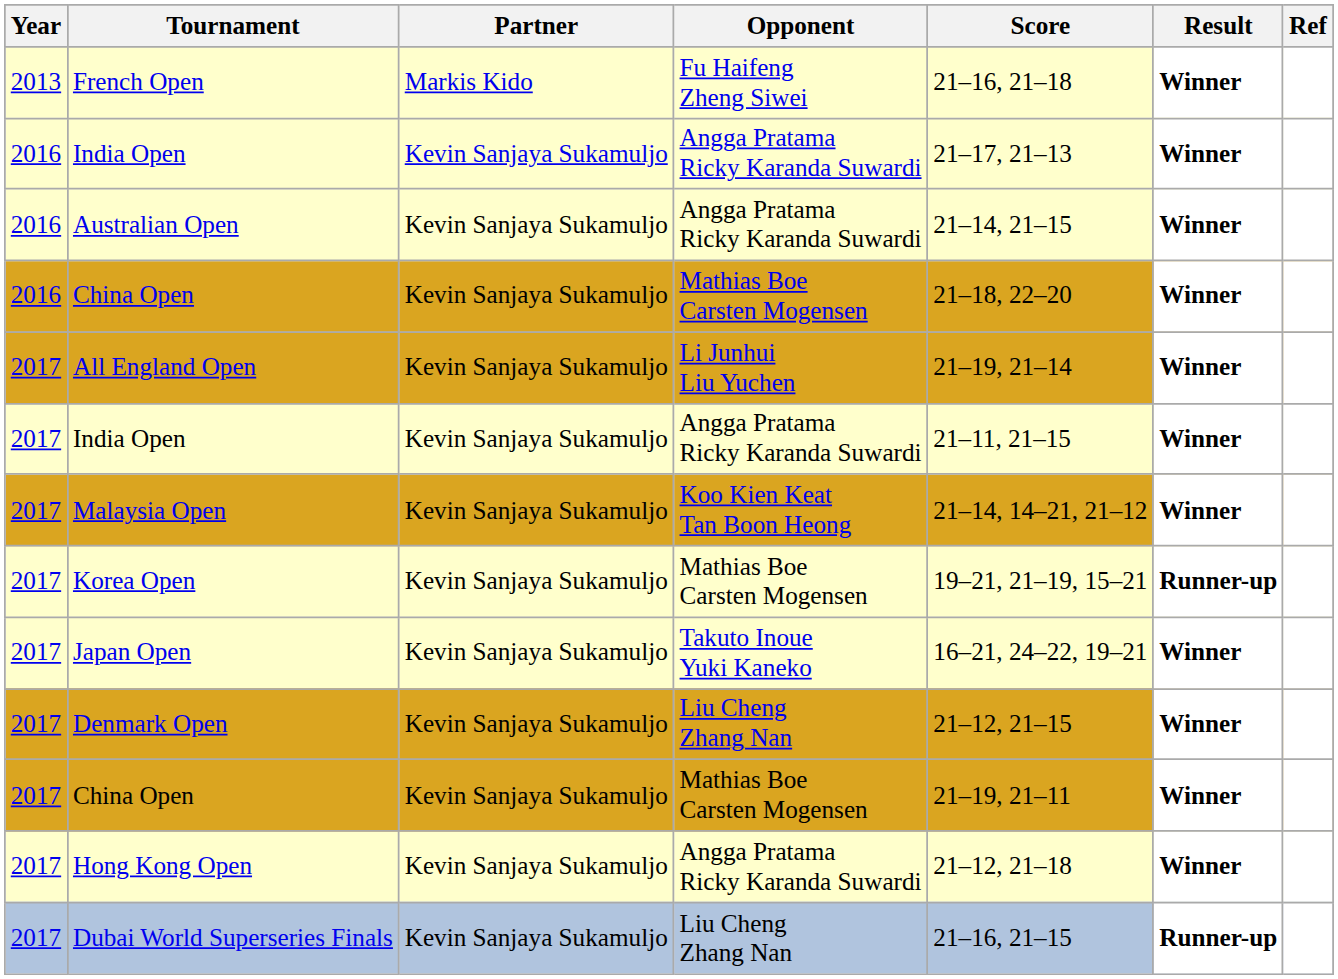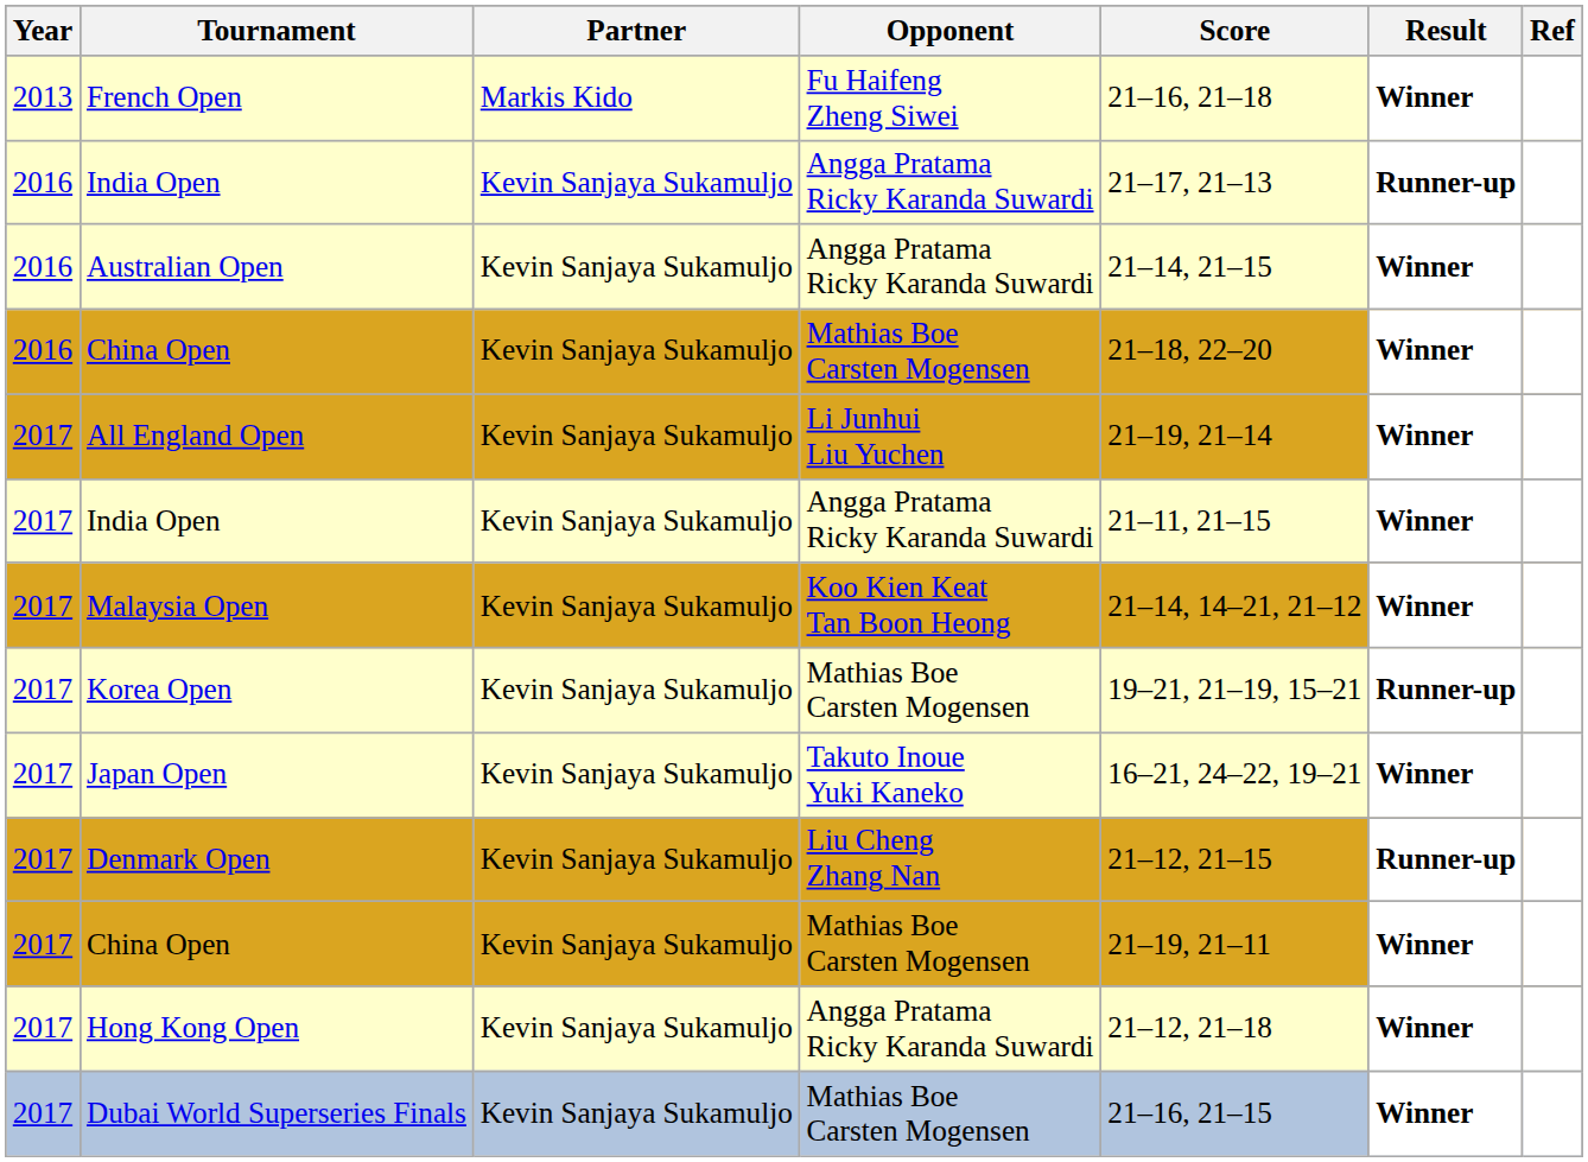 <table class="sortable wikitable" style="font-size: 90%">
 <tr>
 <th>Year</th>
 <th>Tournament</th>
 <th>Partner</th>
 <th>Opponent</th>
 <th>Score</th>
 <th>Result</th>
 <th>Ref</th>
 </tr>
 <tr style="background:#FFFFCC">
 <td align="center"><a href='#'>2013</a></td>
 <td align="left"><a href='#'>French Open</a></td>
 <td align="left"> <a href='#'>Markis Kido</a></td>
 <td align="left"> <a href='#'>Fu Haifeng</a> <br>  <a href='#'>Zheng Siwei</a></td>
 <td align="left">21–16, 21–18</td>
 <td style="text-align:left; background:white"> <strong>Winner</strong></td>
 <td style="text-align:center; background:white"></td>
 </tr>
 <tr style="background:#FFFFCC">
 <td align="center"><a href='#'>2016</a></td>
 <td align="left"><a href='#'>India Open</a></td>
 <td align="left"> <a href='#'>Kevin Sanjaya Sukamuljo</a></td>
 <td align="left"> <a href='#'>Angga Pratama</a> <br>  <a href='#'>Ricky Karanda Suwardi</a></td>
 <td align="left">21–17, 21–13</td>
-<td style="text-align:left; background:white"> <strong>Winner</strong></td>
+<td style="text-align:left; background:white"> <strong>Runner-up</strong></td>
 <td style="text-align:center; background:white"></td>
 </tr>
 <tr style="background:#FFFFCC">
 <td align="center"><a href='#'>2016</a></td>
 <td align="left"><a href='#'>Australian Open</a></td>
 <td align="left"> Kevin Sanjaya Sukamuljo</td>
 <td align="left"> Angga Pratama <br>  Ricky Karanda Suwardi</td>
 <td align="left">21–14, 21–15</td>
 <td style="text-align:left; background:white"> <strong>Winner</strong></td>
 <td style="text-align:center; background:white"></td>
 </tr>
 <tr style="background:#DAA520">
 <td align="center"><a href='#'>2016</a></td>
 <td align="left"><a href='#'>China Open</a></td>
 <td align="left"> Kevin Sanjaya Sukamuljo</td>
 <td align="left"> <a href='#'>Mathias Boe</a> <br>  <a href='#'>Carsten Mogensen</a></td>
 <td align="left">21–18, 22–20</td>
 <td style="text-align:left; background:white"> <strong>Winner</strong></td>
 <td style="text-align:center; background:white"></td>
 </tr>
 <tr style="background:#DAA520">
 <td align="center"><a href='#'>2017</a></td>
 <td align="left"><a href='#'>All England Open</a></td>
 <td align="left"> Kevin Sanjaya Sukamuljo</td>
 <td align="left"> <a href='#'>Li Junhui</a> <br>  <a href='#'>Liu Yuchen</a></td>
 <td align="left">21–19, 21–14</td>
 <td style="text-align:left; background:white"> <strong>Winner</strong></td>
 <td style="text-align:center; background:white"></td>
 </tr>
 <tr style="background:#FFFFCC">
 <td align="center"><a href='#'>2017</a></td>
 <td align="left">India Open</td>
 <td align="left"> Kevin Sanjaya Sukamuljo</td>
 <td align="left"> Angga Pratama <br>  Ricky Karanda Suwardi</td>
 <td align="left">21–11, 21–15</td>
 <td style="text-align:left; background:white"> <strong>Winner</strong></td>
 <td style="text-align:center; background:white"></td>
 </tr>
 <tr style="background:#DAA520">
 <td align="center"><a href='#'>2017</a></td>
 <td align="left"><a href='#'>Malaysia Open</a></td>
 <td align="left"> Kevin Sanjaya Sukamuljo</td>
 <td align="left"> <a href='#'>Koo Kien Keat</a> <br>  <a href='#'>Tan Boon Heong</a></td>
 <td align="left">21–14, 14–21, 21–12</td>
 <td style="text-align:left; background:white"> <strong>Winner</strong></td>
 <td style="text-align:center; background:white"></td>
 </tr>
 <tr style="background:#FFFFCC">
 <td align="center"><a href='#'>2017</a></td>
 <td align="left"><a href='#'>Korea Open</a></td>
 <td align="left"> Kevin Sanjaya Sukamuljo</td>
 <td align="left"> Mathias Boe <br>  Carsten Mogensen</td>
 <td align="left">19–21, 21–19, 15–21</td>
 <td style="text-align:left; background:white"> <strong>Runner-up</strong></td>
 <td style="text-align:center; background:white"></td>
 </tr>
 <tr style="background:#FFFFCC">
 <td align="center"><a href='#'>2017</a></td>
 <td align="left"><a href='#'>Japan Open</a></td>
 <td align="left"> Kevin Sanjaya Sukamuljo</td>
 <td align="left"> <a href='#'>Takuto Inoue</a> <br>  <a href='#'>Yuki Kaneko</a></td>
 <td align="left">16–21, 24–22, 19–21</td>
 <td style="text-align:left; background:white"> <strong>Winner</strong></td>
 <td style="text-align:center; background:white"></td>
 </tr>
 <tr style="background:#DAA520">
 <td align="center"><a href='#'>2017</a></td>
 <td align="left"><a href='#'>Denmark Open</a></td>
 <td align="left"> Kevin Sanjaya Sukamuljo</td>
 <td align="left"> <a href='#'>Liu Cheng</a> <br>  <a href='#'>Zhang Nan</a></td>
 <td align="left">21–12, 21–15</td>
-<td style="text-align:left; background:white"> <strong>Winner</strong></td>
+<td style="text-align:left; background:white"> <strong>Runner-up</strong></td>
 <td style="text-align:center; background:white"></td>
 </tr>
 <tr style="background:#DAA520">
 <td align="center"><a href='#'>2017</a></td>
 <td align="left">China Open</td>
 <td align="left"> Kevin Sanjaya Sukamuljo</td>
 <td align="left"> Mathias Boe <br>  Carsten Mogensen</td>
 <td align="left">21–19, 21–11</td>
 <td style="text-align:left; background:white"> <strong>Winner</strong></td>
 <td style="text-align:center; background:white"></td>
 </tr>
 <tr style="background:#FFFFCC">
 <td align="center"><a href='#'>2017</a></td>
 <td align="left"><a href='#'>Hong Kong Open</a></td>
 <td align="left"> Kevin Sanjaya Sukamuljo</td>
 <td align="left"> Angga Pratama <br>  Ricky Karanda Suwardi</td>
 <td align="left">21–12, 21–18</td>
 <td style="text-align:left; background:white"> <strong>Winner</strong></td>
 <td style="text-align:center; background:white"></td>
 </tr>
 <tr style="background:#B0C4DE">
 <td align="center"><a href='#'>2017</a></td>
 <td align="left"><a href='#'>Dubai World Superseries Finals</a></td>
 <td align="left"> Kevin Sanjaya Sukamuljo</td>
-<td align="left"> Liu Cheng <br>  Zhang Nan</td>
+<td align="left"> Mathias Boe <br>  Carsten Mogensen</td>
 <td align="left">21–16, 21–15</td>
-<td style="text-align:left; background:white"> <strong>Runner-up</strong></td>
+<td style="text-align:left; background:white"> <strong>Winner</strong></td>
 <td style="text-align:center; background:white"></td>
 </tr>
 </table>
